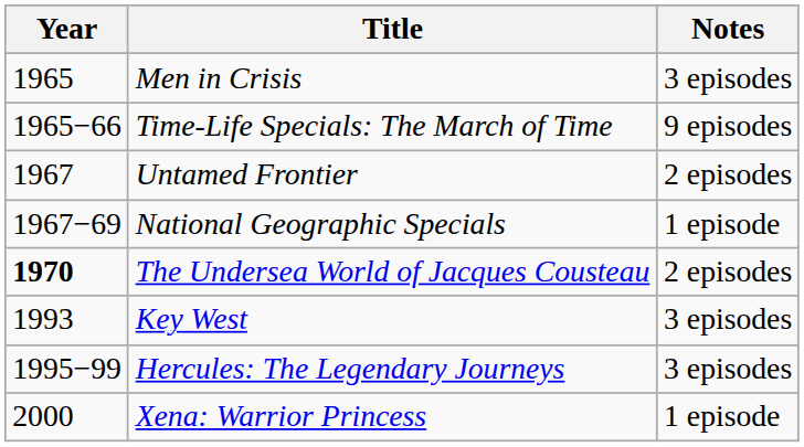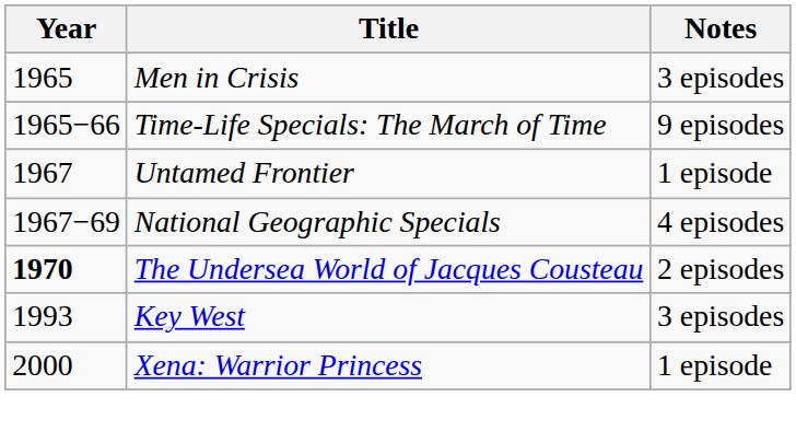 <table class="wikitable">
 <tr>
 <th>Year</th>
 <th>Title</th>
 <th>Notes</th>
 </tr>
 <tr>
 <td>1965</td>
 <td><em>Men in Crisis</em></td>
 <td>3 episodes</td>
 </tr>
 <tr>
 <td>1965−66</td>
 <td><em>Time-Life Specials: The March of Time</em></td>
 <td>9 episodes</td>
 </tr>
 <tr>
 <td>1967</td>
 <td><em>Untamed Frontier</em></td>
-<td>2 episodes</td>
+<td>1 episode</td>
 </tr>
 <tr>
 <td>1967−69</td>
 <td><em>National Geographic Specials</em></td>
-<td>1 episode</td>
+<td>4 episodes</td>
 </tr>
 <tr>
 <td><strong>1970</strong></td>
 <td><em><a href='#'>The Undersea World of Jacques Cousteau</a></em></td>
 <td>2 episodes</td>
 </tr>
 <tr>
 <td>1993</td>
 <td><em><a href='#'>Key West</a></em></td>
 <td>3 episodes</td>
 </tr>
 <tr>
-<td>1995−99</td>
-<td><em><a href='#'>Hercules: The Legendary Journeys</a></em></td>
-<td>3 episodes</td>
-</tr>
-<tr>
 <td>2000</td>
 <td><em><a href='#'>Xena: Warrior Princess</a></em></td>
 <td>1 episode</td>
 </tr>
 </table>
